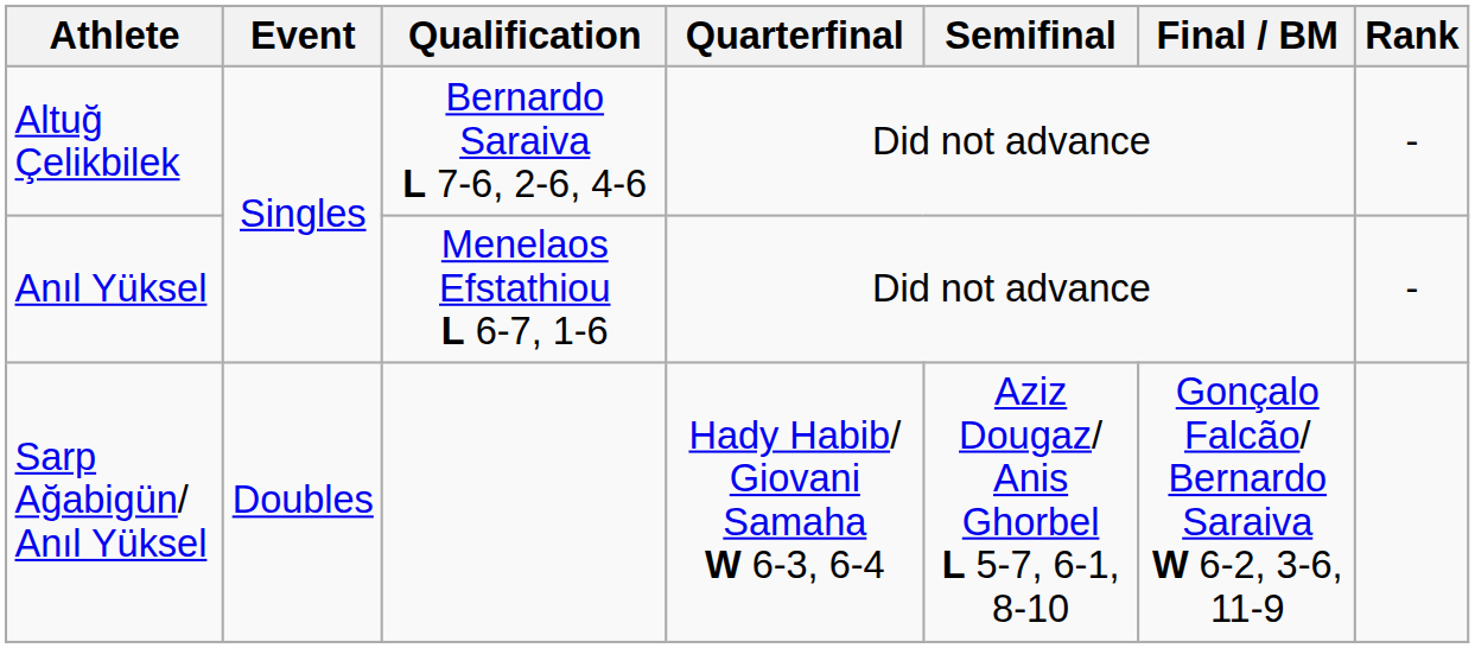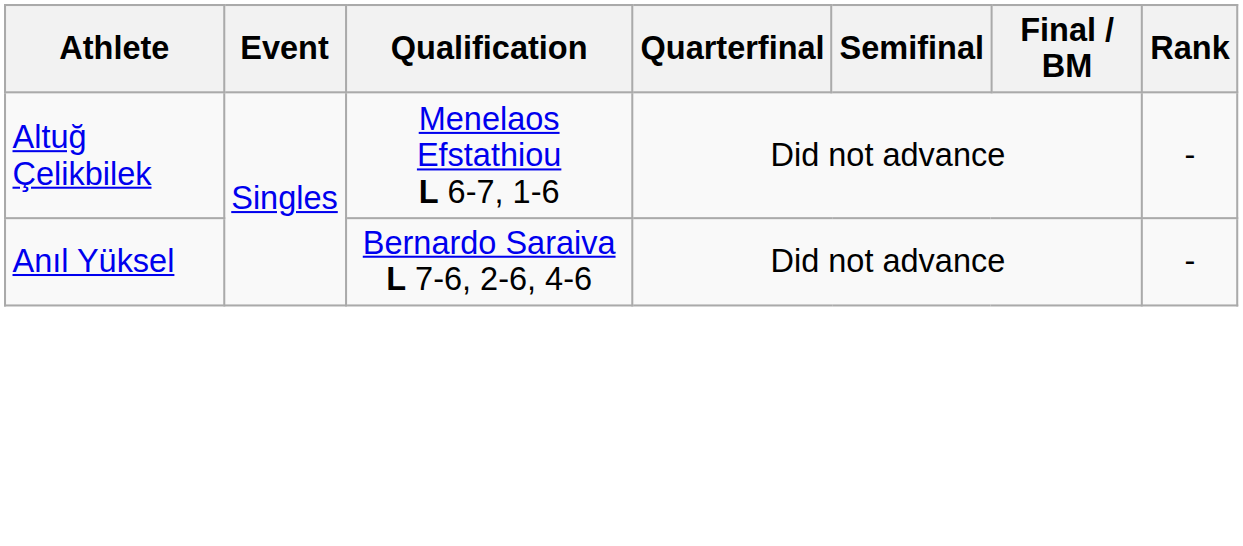 <table class="wikitable">
 <tr>
 <th>Athlete</th>
 <th>Event</th>
 <th>Qualification</th>
 <th>Quarterfinal</th>
 <th>Semifinal</th>
 <th>Final / BM</th>
 <th>Rank</th>
 </tr>
 <tr align=center>
 <td align=left><a href='#'>Altuğ Çelikbilek</a></td>
 <td align=kedt rowspan=2><a href='#'>Singles</a></td>
-<td> <a href='#'>Bernardo Saraiva</a><br><strong>L</strong> 7-6, 2-6, 4-6</td>
+<td> <a href='#'>Menelaos Efstathiou</a><br><strong>L</strong> 6-7, 1-6</td>
 <td colspan=3>Did not advance</td>
 <td>-</td>
 </tr>
 <tr align=center>
 <td align=left><a href='#'>Anıl Yüksel</a></td>
-<td> <a href='#'>Menelaos Efstathiou</a><br><strong>L</strong> 6-7, 1-6</td>
+<td> <a href='#'>Bernardo Saraiva</a><br><strong>L</strong> 7-6, 2-6, 4-6</td>
 <td colspan=3>Did not advance</td>
 <td>-</td>
 </tr>
-<tr align=center>
-<td align=left><a href='#'>Sarp Ağabigün</a>/<br><a href='#'>Anıl Yüksel</a></td>
-<td><a href='#'>Doubles</a></td>
-<td></td>
-<td> <a href='#'>Hady Habib</a>/<br><a href='#'>Giovani Samaha</a><br><strong>W</strong> 6-3, 6-4</td>
-<td> <a href='#'>Aziz Dougaz</a>/<br><a href='#'>Anis Ghorbel</a><br><strong>L</strong> 5-7, 6-1, 8-10</td>
-<td> <a href='#'>Gonçalo Falcão</a>/<br><a href='#'>Bernardo Saraiva</a><br><strong>W</strong> 6-2, 3-6, 11-9</td>
-<td></td>
-</tr>
 </table>
